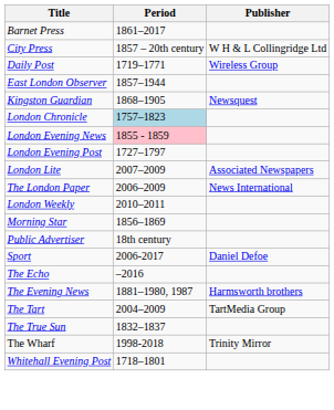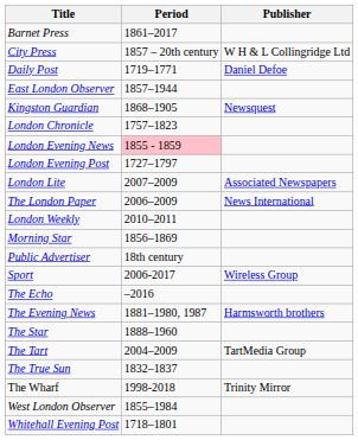 <table class="wikitable sortable">
 <tr>
 <th>Title</th>
 <th>Period</th>
 <th>Publisher</th>
 </tr>
 <tr>
 <td><em>Barnet Press</em></td>
 <td>1861–2017</td>
 <td></td>
 </tr>
 <tr>
 <td><em><a href='#'>City Press</a></em></td>
 <td>1857 – 20th century</td>
 <td>W H & L Collingridge Ltd</td>
 </tr>
 <tr>
 <td><em><a href='#'>Daily Post</a></em></td>
 <td>1719–1771</td>
-<td><a href='#'>Wireless Group</a></td>
+<td><a href='#'>Daniel Defoe</a></td>
 </tr>
 <tr>
 <td><em><a href='#'>East London Observer</a></em></td>
 <td>1857–1944</td>
 <td></td>
 </tr>
 <tr>
 <td><em><a href='#'>Kingston Guardian</a></em></td>
 <td>1868–1905</td>
 <td><a href='#'>Newsquest</a></td>
 </tr>
 <tr>
 <td><em><a href='#'>London Chronicle</a></em></td>
-<td style="background: lightblue;">1757–1823</td>
+<td>1757–1823</td>
 <td></td>
 </tr>
 <tr>
 <td><em><a href='#'>London Evening News</a></em></td>
 <td style="background: pink;">1855 - 1859</td>
 <td></td>
 </tr>
 <tr>
 <td><em><a href='#'>London Evening Post</a></em></td>
 <td>1727–1797</td>
 <td></td>
 </tr>
 <tr>
 <td><em><a href='#'>London Lite</a></em></td>
 <td>2007–2009</td>
 <td><a href='#'>Associated Newspapers</a></td>
 </tr>
 <tr>
 <td><em><a href='#'>The London Paper</a></em></td>
 <td>2006–2009</td>
 <td><a href='#'>News International</a></td>
 </tr>
 <tr>
 <td><em><a href='#'>London Weekly</a></em></td>
 <td>2010–2011</td>
 <td></td>
 </tr>
 <tr>
 <td><em><a href='#'>Morning Star</a></em></td>
 <td>1856–1869</td>
 <td></td>
 </tr>
 <tr>
 <td><em><a href='#'>Public Advertiser</a></em></td>
 <td>18th century</td>
 <td></td>
 </tr>
 <tr>
 <td><em><a href='#'>Sport</a></em></td>
 <td>2006-2017</td>
-<td><a href='#'>Daniel Defoe</a></td>
+<td><a href='#'>Wireless Group</a></td>
 </tr>
 <tr>
 <td><em><a href='#'>The Echo</a></em></td>
 <td>–2016</td>
 <td></td>
 </tr>
 <tr>
 <td><em><a href='#'>The Evening News</a></em></td>
 <td>1881–1980, 1987</td>
 <td><a href='#'>Harmsworth brothers</a></td>
+</tr>
+<tr>
+<td><em><a href='#'>The Star</a></em></td>
+<td>1888–1960</td>
+<td></td>
 </tr>
 <tr>
 <td><em><a href='#'>The Tart</a></em></td>
 <td>2004–2009</td>
 <td>TartMedia Group</td>
 </tr>
 <tr>
 <td><em><a href='#'>The True Sun</a></em></td>
 <td>1832–1837</td>
 <td></td>
 </tr>
 <tr>
 <td>The Wharf</td>
 <td>1998-2018</td>
 <td>Trinity Mirror</td>
 </tr>
 <tr>
+<td><em>West London Observer</em></td>
+<td>1855–1984</td>
+<td></td>
+</tr>
+<tr>
 <td><em><a href='#'>Whitehall Evening Post</a></em></td>
 <td>1718–1801</td>
 <td></td>
 </tr>
 </table>
